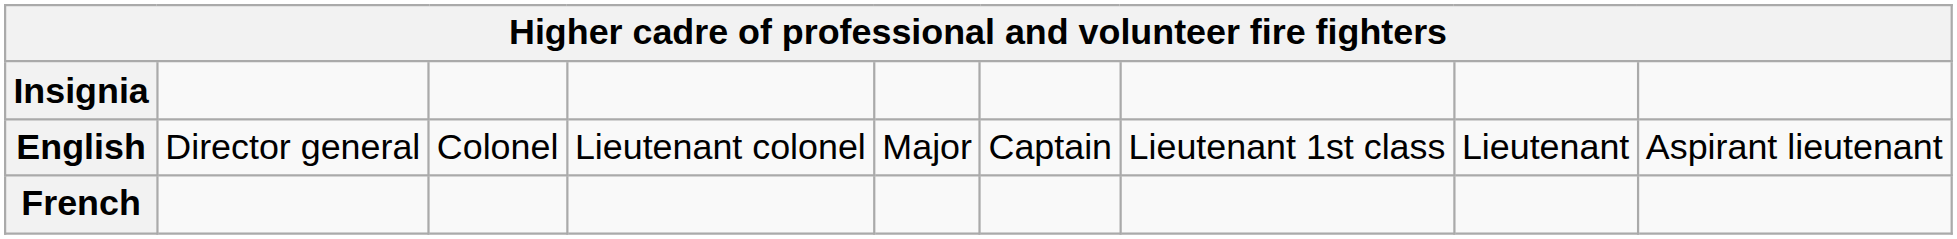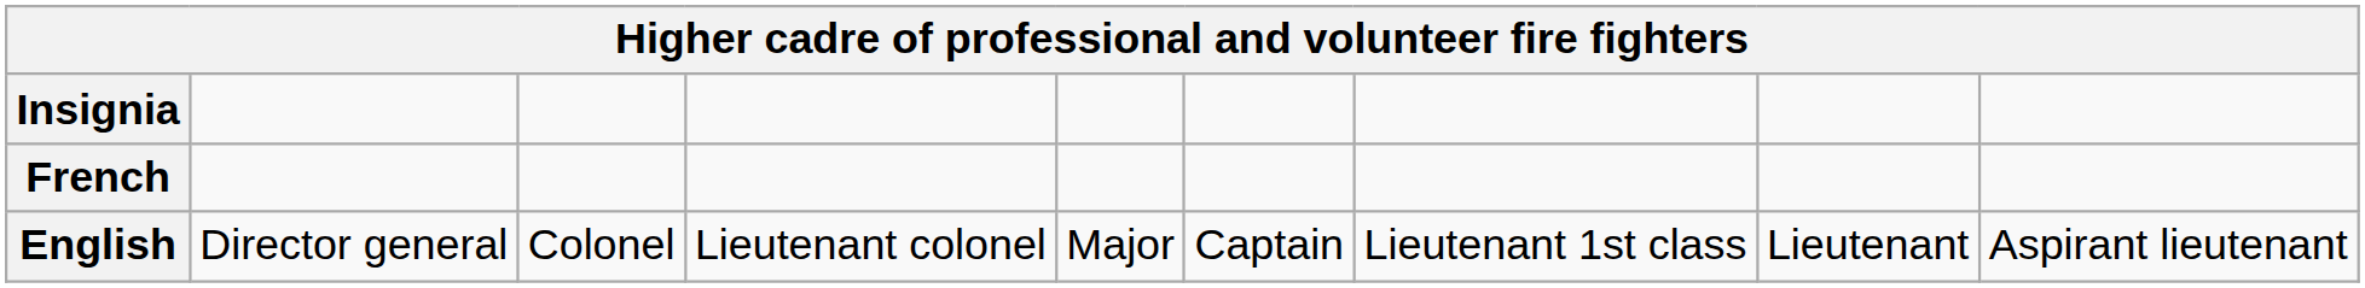 <table class="wikitable">
 <tr>
 <th colspan="9">Higher cadre of professional and volunteer fire fighters<br></th>
 </tr>
 <tr style="text-align:center;">
 <th>Insignia</th>
+<td></td>
+<td></td>
+<td></td>
+<td></td>
+<td></td>
+<td></td>
+<td></td>
+<td></td>
+</tr>
+<tr style="text-align:center;">
+<th>French</th>
 <td></td>
 <td></td>
 <td></td>
 <td></td>
 <td></td>
 <td></td>
 <td></td>
 <td></td>
 </tr>
 <tr style="text-align:center;">
 <th>English</th>
 <td>Director general</td>
 <td>Colonel</td>
 <td>Lieutenant colonel</td>
 <td>Major</td>
 <td>Captain</td>
 <td>Lieutenant 1st class</td>
 <td>Lieutenant</td>
 <td>Aspirant lieutenant</td>
 </tr>
-<tr style="text-align:center;">
-<th>French</th>
-<td></td>
-<td></td>
-<td></td>
-<td></td>
-<td></td>
-<td></td>
-<td></td>
-<td></td>
-</tr>
 </table>
